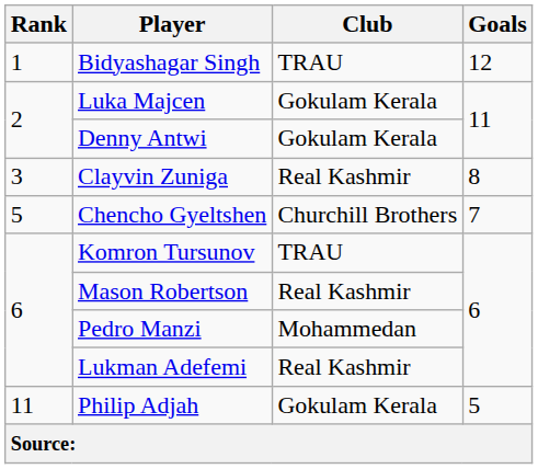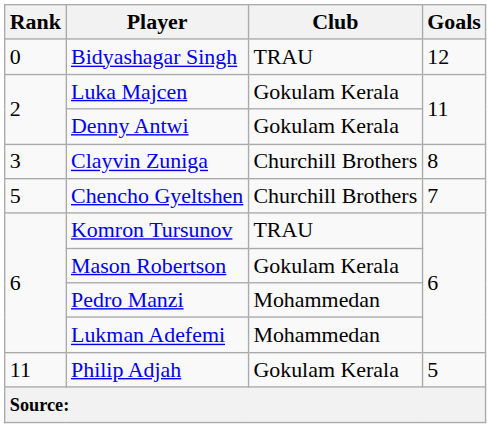 <table class="wikitable" style="text-align:left">
 <tr>
 <th>Rank</th>
 <th>Player</th>
 <th>Club</th>
 <th>Goals</th>
 </tr>
 <tr>
-<td>1</td>
+<td>0</td>
 <td> <a href='#'>Bidyashagar Singh</a></td>
 <td>TRAU</td>
 <td>12</td>
 </tr>
 <tr>
 <td rowspan="2">2</td>
 <td align="left"> <a href='#'>Luka Majcen</a></td>
 <td>Gokulam Kerala</td>
 <td rowspan="2">11</td>
 </tr>
 <tr>
 <td align="left"> <a href='#'>Denny Antwi</a></td>
 <td align="left">Gokulam Kerala</td>
 </tr>
 <tr>
 <td>3</td>
 <td align="left"> <a href='#'>Clayvin Zuniga</a></td>
-<td>Real Kashmir</td>
+<td align="left">Churchill Brothers</td>
 <td>8</td>
 </tr>
 <tr>
 <td>5</td>
 <td align="left"> <a href='#'>Chencho Gyeltshen</a></td>
 <td align="left">Churchill Brothers</td>
 <td>7</td>
 </tr>
 <tr>
 <td rowspan="4">6</td>
 <td> <a href='#'>Komron Tursunov</a></td>
 <td>TRAU</td>
 <td rowspan="4">6</td>
 </tr>
 <tr>
 <td align="left"> <a href='#'>Mason Robertson</a></td>
-<td>Real Kashmir</td>
+<td align="left">Gokulam Kerala</td>
 </tr>
 <tr>
 <td> <a href='#'>Pedro Manzi</a></td>
 <td>Mohammedan</td>
 </tr>
 <tr>
 <td> <a href='#'>Lukman Adefemi</a></td>
-<td>Real Kashmir</td>
+<td>Mohammedan</td>
 </tr>
 <tr>
 <td>11</td>
 <td> <a href='#'>Philip Adjah</a></td>
 <td>Gokulam Kerala</td>
 <td>5</td>
 </tr>
 <tr>
 <th colspan="4" style="text-align:left;"><small>Source: </small></th>
 </tr>
 </table>
